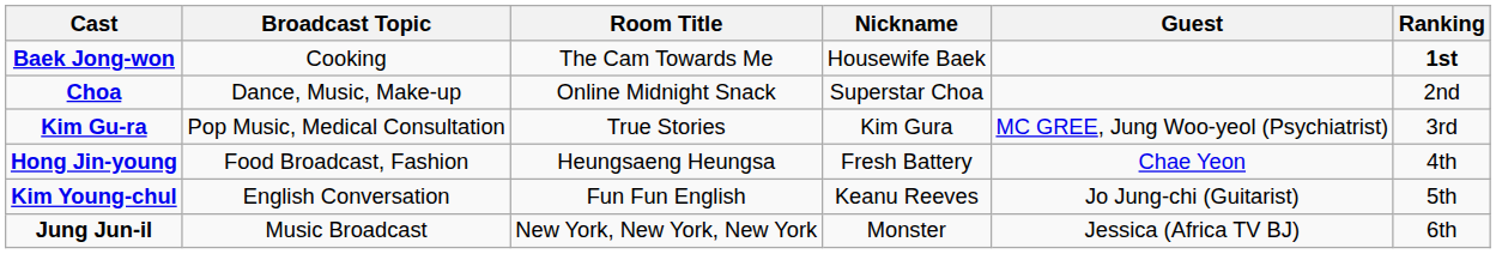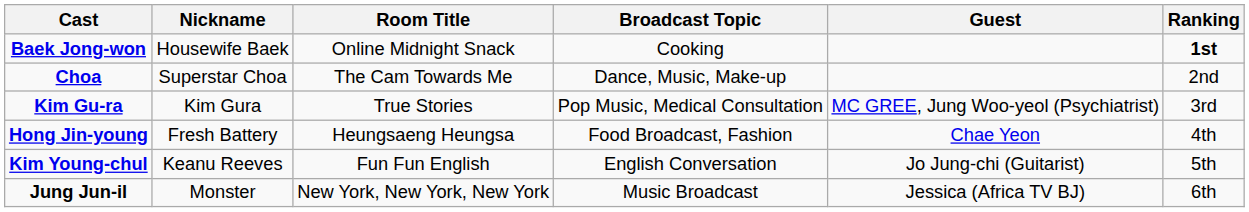 <table class="wikitable" style="font-size:90%;">
 <tr>
 <th>Cast</th>
+<th>Nickname</th>
+<th>Room Title</th>
 <th>Broadcast Topic</th>
-<th>Room Title</th>
-<th>Nickname</th>
 <th>Guest</th>
 <th>Ranking</th>
 </tr>
 <tr align="center">
 <td><strong><a href='#'>Baek Jong-won</a></strong></td>
+<td>Housewife Baek</td>
+<td>Online Midnight Snack</td>
 <td>Cooking</td>
-<td>The Cam Towards Me</td>
-<td>Housewife Baek</td>
 <td></td>
 <td><strong>1st</strong></td>
 </tr>
 <tr align="center">
 <td><strong><a href='#'>Choa</a></strong></td>
+<td>Superstar Choa</td>
+<td>The Cam Towards Me</td>
 <td>Dance, Music, Make-up</td>
-<td>Online Midnight Snack</td>
-<td>Superstar Choa</td>
 <td></td>
 <td>2nd</td>
 </tr>
 <tr align="center">
 <td><strong><a href='#'>Kim Gu-ra</a></strong></td>
+<td>Kim Gura</td>
+<td>True Stories</td>
 <td>Pop Music, Medical Consultation</td>
-<td>True Stories</td>
-<td>Kim Gura</td>
 <td><a href='#'>MC GREE</a>, Jung Woo-yeol (Psychiatrist)</td>
 <td>3rd</td>
 </tr>
 <tr align="center">
 <td><strong><a href='#'>Hong Jin-young</a></strong></td>
+<td>Fresh Battery</td>
+<td>Heungsaeng Heungsa</td>
 <td>Food Broadcast, Fashion</td>
-<td>Heungsaeng Heungsa</td>
-<td>Fresh Battery</td>
 <td><a href='#'>Chae Yeon</a></td>
 <td>4th</td>
 </tr>
 <tr align="center">
 <td><strong><a href='#'>Kim Young-chul</a></strong></td>
+<td>Keanu Reeves</td>
+<td>Fun Fun English</td>
 <td>English Conversation</td>
-<td>Fun Fun English</td>
-<td>Keanu Reeves</td>
 <td>Jo Jung-chi (Guitarist)</td>
 <td>5th</td>
 </tr>
 <tr align="center">
 <td><strong>Jung Jun-il</strong></td>
+<td>Monster</td>
+<td>New York, New York, New York</td>
 <td>Music Broadcast</td>
-<td>New York, New York, New York</td>
-<td>Monster</td>
 <td>Jessica (Africa TV BJ)</td>
 <td>6th</td>
 </tr>
 </table>
